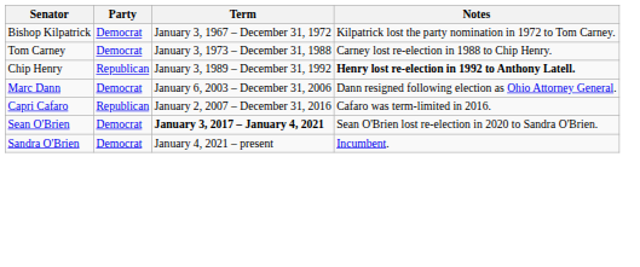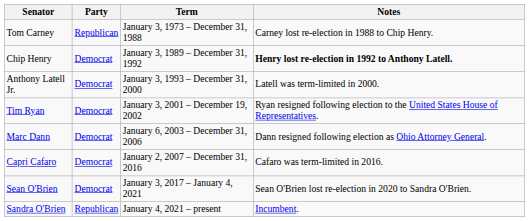 <table class=wikitable>
 <tr valign=bottom>
 <th>Senator</th>
 <th>Party</th>
 <th>Term</th>
 <th>Notes</th>
 </tr>
 <tr>
-<td>Bishop Kilpatrick</td>
-<td><a href='#'>Democrat</a></td>
-<td>January 3, 1967 – December 31, 1972</td>
-<td>Kilpatrick lost the party nomination in 1972 to Tom Carney.</td>
-</tr>
-<tr>
 <td>Tom Carney</td>
-<td><a href='#'>Democrat</a></td>
+<td><a href='#'>Republican</a></td>
 <td>January 3, 1973 – December 31, 1988</td>
 <td>Carney lost re-election in 1988 to Chip Henry.</td>
 </tr>
 <tr>
 <td>Chip Henry</td>
-<td><a href='#'>Republican</a></td>
+<td><a href='#'>Democrat</a></td>
 <td>January 3, 1989 – December 31, 1992</td>
 <td><strong>Henry lost re-election in 1992 to Anthony Latell.</strong></td>
+</tr>
+<tr>
+<td>Anthony Latell Jr.</td>
+<td><a href='#'>Democrat</a></td>
+<td>January 3, 1993 – December 31, 2000</td>
+<td>Latell was term-limited in 2000.</td>
+</tr>
+<tr>
+<td><a href='#'>Tim Ryan</a></td>
+<td><a href='#'>Democrat</a></td>
+<td>January 3, 2001 – December 19, 2002</td>
+<td>Ryan resigned following election to the <a href='#'>United States House of Representatives</a>.</td>
 </tr>
 <tr>
 <td><a href='#'>Marc Dann</a></td>
 <td><a href='#'>Democrat</a></td>
 <td>January 6, 2003 – December 31, 2006</td>
 <td>Dann resigned following election as <a href='#'>Ohio Attorney General</a>.</td>
 </tr>
 <tr>
 <td><a href='#'>Capri Cafaro</a></td>
-<td><a href='#'>Republican</a></td>
+<td><a href='#'>Democrat</a></td>
 <td>January 2, 2007 – December 31, 2016</td>
 <td>Cafaro was term-limited in 2016.</td>
 </tr>
 <tr>
 <td><a href='#'>Sean O'Brien</a></td>
 <td><a href='#'>Democrat</a></td>
-<td><strong>January 3, 2017 – January 4, 2021</strong></td>
+<td>January 3, 2017 – January 4, 2021</td>
 <td>Sean O'Brien lost re-election in 2020 to Sandra O'Brien.</td>
 </tr>
 <tr>
 <td><a href='#'>Sandra O'Brien</a></td>
-<td><a href='#'>Democrat</a></td>
+<td><a href='#'>Republican</a></td>
 <td>January 4, 2021 – present</td>
 <td><a href='#'>Incumbent</a>.</td>
 </tr>
 </table>
